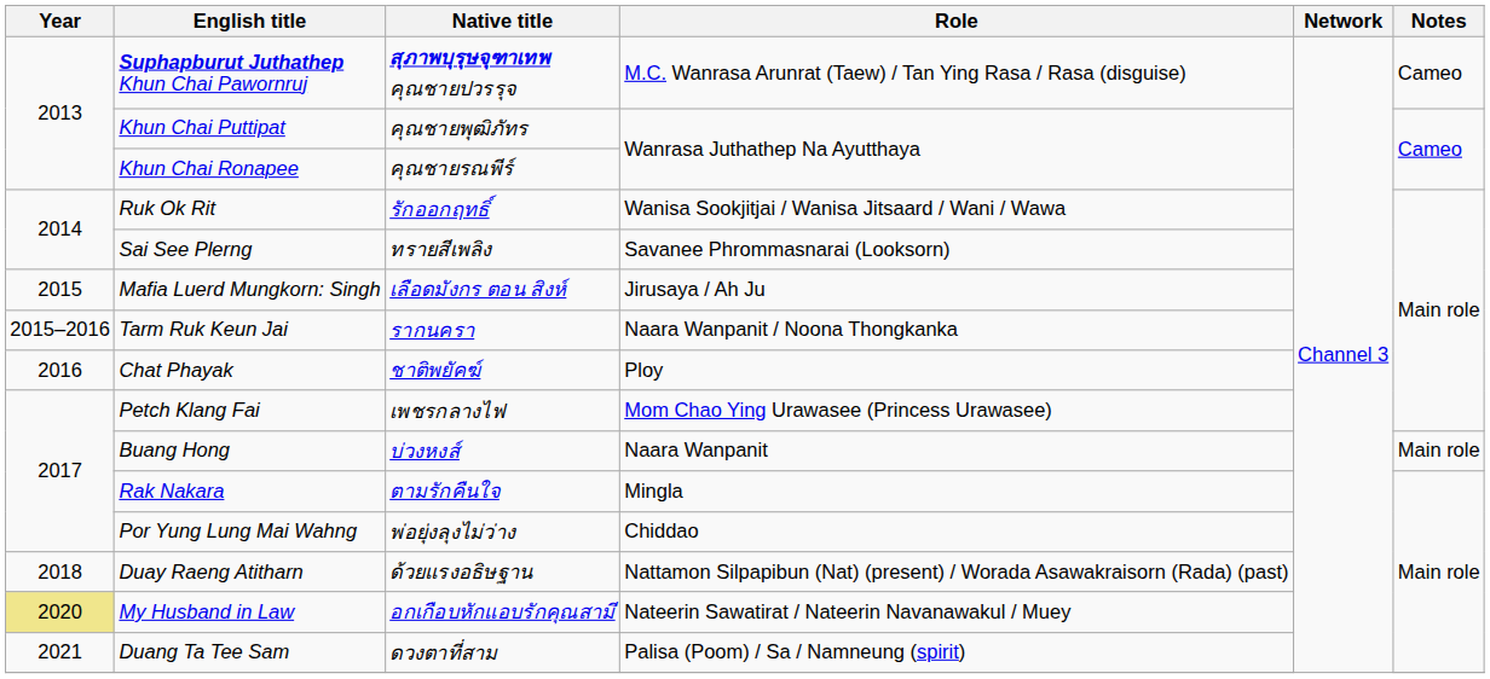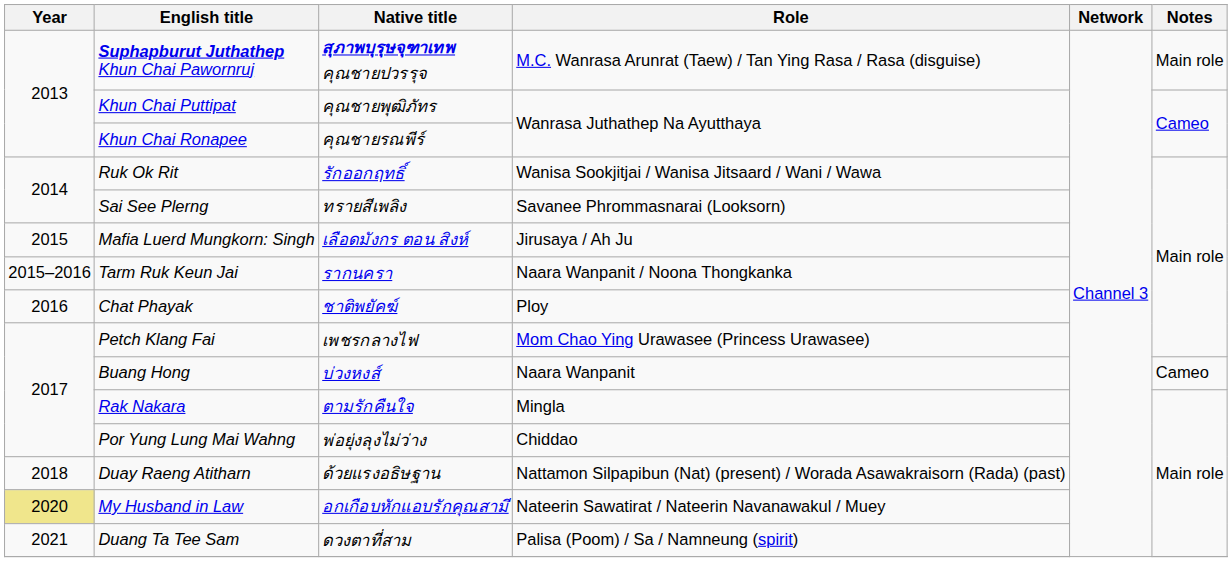 <table class="wikitable sortable">
 <tr>
 <th>Year</th>
 <th>English title</th>
 <th>Native title</th>
 <th>Role</th>
 <th>Network</th>
 <th class="unsortable">Notes</th>
 </tr>
 <tr>
 <td rowspan="3" style="text-align:center">2013</td>
 <td><strong><em><a href='#'>Suphapburut Juthathep</a></em></strong><br><em><a href='#'>Khun Chai Pawornruj</a></em></td>
 <td><strong><em><a href='#'>สุภาพบุรุษจุฑาเทพ</a></em></strong><br><em>คุณชายปวรรุจ</em></td>
 <td><a href='#'>M.C.</a> Wanrasa Arunrat (Taew) / Tan Ying Rasa / Rasa (disguise)</td>
 <td rowspan="16"><a href='#'>Channel 3</a></td>
-<td>Cameo</td>
+<td>Main role</td>
 </tr>
 <tr>
 <td><em><a href='#'>Khun Chai Puttipat</a></em></td>
 <td><em>คุณชายพุฒิภัทร</em></td>
 <td rowspan="2">Wanrasa Juthathep Na Ayutthaya</td>
 <td rowspan="2"><a href='#'>Cameo</a></td>
 </tr>
 <tr>
 <td><em><a href='#'>Khun Chai Ronapee</a></em></td>
 <td><em>คุณชายรณพีร์</em></td>
 </tr>
 <tr>
 <td rowspan="2" style="text-align:center">2014</td>
 <td><em>Ruk Ok Rit</em></td>
 <td><em><a href='#'>รักออกฤทธิ์</a></em></td>
 <td>Wanisa Sookjitjai / Wanisa Jitsaard / Wani / Wawa</td>
 <td rowspan="6">Main role</td>
 </tr>
 <tr>
 <td><em>Sai See Plerng</em></td>
 <td><em>ทรายสีเพลิง</em></td>
 <td>Savanee Phrommasnarai (Looksorn)</td>
 </tr>
 <tr>
 <td style="text-align:center">2015</td>
 <td><em>Mafia Luerd Mungkorn: Singh</em></td>
 <td><em><a href='#'>เลือดมังกร ตอน สิงห์</a></em></td>
 <td>Jirusaya / Ah Ju</td>
 </tr>
 <tr>
 <td style="text-align:center">2015–2016</td>
 <td><em>Tarm Ruk Keun Jai</em></td>
 <td><em><a href='#'>รากนครา</a></em></td>
 <td>Naara Wanpanit / Noona Thongkanka</td>
 </tr>
 <tr>
 <td style="text-align:center">2016</td>
 <td><em>Chat Phayak</em></td>
 <td><em><a href='#'>ชาติพยัคฆ์</a></em></td>
 <td>Ploy</td>
 </tr>
 <tr>
 <td rowspan="4" style="text-align:center">2017</td>
 <td><em>Petch Klang Fai</em></td>
 <td><em>เพชรกลางไฟ</em></td>
 <td><a href='#'>Mom Chao Ying</a> Urawasee (Princess Urawasee)</td>
 </tr>
 <tr>
 <td><em>Buang Hong</em></td>
 <td><em><a href='#'>บ่วงหงส์</a></em></td>
 <td>Naara Wanpanit</td>
-<td>Main role</td>
+<td>Cameo</td>
 </tr>
 <tr>
 <td><em><a href='#'>Rak Nakara</a></em></td>
 <td><em><a href='#'>ตามรักคืนใจ</a></em></td>
 <td>Mingla</td>
 <td rowspan="5">Main role</td>
 </tr>
 <tr>
 <td><em>Por Yung Lung Mai Wahng</em></td>
 <td><em>พ่อยุ่งลุงไม่ว่าง</em></td>
 <td>Chiddao</td>
 </tr>
 <tr>
 <td rowspan="1" style="text-align:center">2018</td>
 <td><em>Duay Raeng Atitharn</em></td>
 <td><em>ด้วยแรงอธิษฐาน</em></td>
 <td>Nattamon  Silpapibun (Nat) (present) /  Worada Asawakraisorn (Rada) (past)</td>
 </tr>
 <tr>
 <td rowspan="1" style="background: khaki; text-align:center">2020</td>
 <td><em><a href='#'>My Husband in Law</a></em></td>
 <td><em><a href='#'>อกเกือบหักแอบรักคุณสามี</a></em></td>
 <td>Nateerin Sawatirat / Nateerin Navanawakul / Muey</td>
 </tr>
 <tr>
 <td rowspan="1" style="text-align:center">2021</td>
 <td><em>Duang Ta Tee Sam</em></td>
 <td><em>ดวงตาที่สาม</em></td>
 <td>Palisa (Poom) / Sa / Namneung (<a href='#'>spirit</a>)</td>
 </tr>
 <tr>
 </tr>
 </table>
